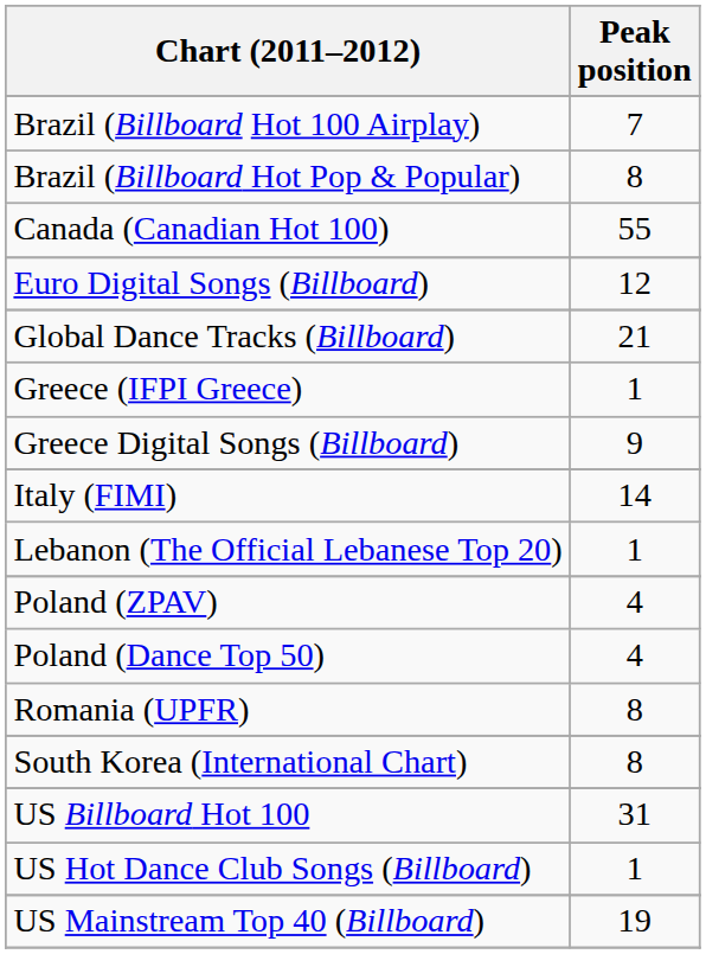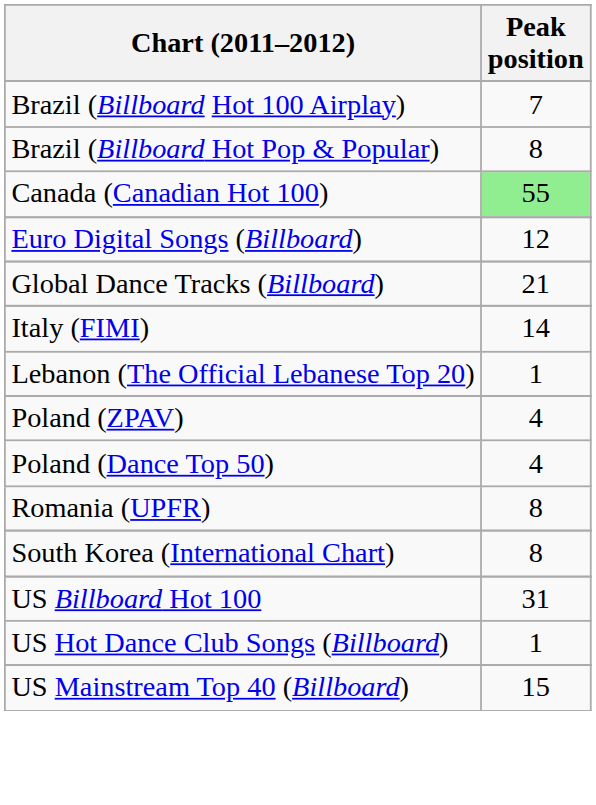 <table class="wikitable sortable">
 <tr>
 <th scope="col">Chart (2011–2012)</th>
 <th scope="col">Peak<br>position</th>
 </tr>
 <tr>
 </tr>
 <tr>
 </tr>
 <tr>
 </tr>
 <tr>
 </tr>
 <tr>
 <td>Brazil (<em><a href='#'>Billboard</a></em> <a href='#'>Hot 100 Airplay</a>)</td>
 <td style="text-align:center;">7</td>
 </tr>
 <tr>
 <td>Brazil (<a href='#'><em>Billboard</em> Hot Pop & Popular</a>)</td>
 <td style="text-align:center;">8</td>
 </tr>
 <tr>
 <td>Canada (<a href='#'>Canadian Hot 100</a>)</td>
-<td style="text-align:center;">55</td>
+<td style="background: lightgreen; text-align:center;">55</td>
 </tr>
 <tr>
 </tr>
 <tr>
 </tr>
 <tr>
 </tr>
 <tr>
 </tr>
 <tr>
 </tr>
 <tr>
 <td><a href='#'>Euro Digital Songs</a> (<em><a href='#'>Billboard</a></em>)</td>
 <td align="center">12</td>
 </tr>
 <tr>
 </tr>
 <tr>
 </tr>
 <tr>
 </tr>
 <tr>
 <td>Global Dance Tracks (<em><a href='#'>Billboard</a></em>)</td>
 <td style="text-align:center;">21</td>
-</tr>
-<tr>
-<td>Greece (<a href='#'>IFPI Greece</a>)</td>
-<td style="text-align:center;">1</td>
-</tr>
-<tr>
-<td>Greece Digital Songs (<em><a href='#'>Billboard</a></em>)</td>
-<td align="center">9</td>
 </tr>
 <tr>
 </tr>
 <tr>
 <td>Italy (<a href='#'>FIMI</a>)</td>
 <td style="text-align:center;">14</td>
 </tr>
 <tr>
 <td>Lebanon (<a href='#'>The Official Lebanese Top 20</a>)</td>
 <td style="text-align:center;">1</td>
 </tr>
 <tr>
 </tr>
 <tr>
 </tr>
 <tr>
 </tr>
 <tr>
 <td>Poland (<a href='#'>ZPAV</a>)</td>
 <td style="text-align:center;">4</td>
 </tr>
 <tr>
 <td>Poland (<a href='#'>Dance Top 50</a>)</td>
 <td align="center">4</td>
 </tr>
 <tr>
 <td>Romania (<a href='#'>UPFR</a>)</td>
 <td style="text-align:center;">8</td>
 </tr>
 <tr>
 </tr>
 <tr>
 </tr>
 <tr>
 </tr>
 <tr>
 <td>South Korea (<a href='#'>International Chart</a>)</td>
 <td style="text-align:center;">8</td>
 </tr>
 <tr>
 </tr>
 <tr>
 </tr>
 <tr>
 </tr>
 <tr>
 </tr>
 <tr>
 </tr>
 <tr>
 <td>US <a href='#'><em>Billboard</em> Hot 100</a></td>
 <td style="text-align:center;">31</td>
 </tr>
 <tr>
 <td>US <a href='#'>Hot Dance Club Songs</a> (<em><a href='#'>Billboard</a></em>)</td>
 <td style="text-align:center;">1</td>
 </tr>
 <tr>
 </tr>
 <tr>
 <td>US <a href='#'>Mainstream Top 40</a> (<em><a href='#'>Billboard</a></em>)</td>
-<td style="text-align:center;">19</td>
+<td style="text-align:center;">15</td>
 </tr>
 <tr>
 </tr>
 <tr>
 </tr>
 </table>
